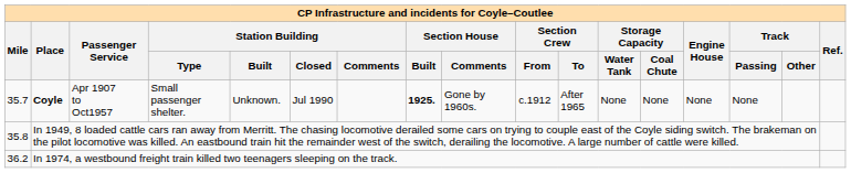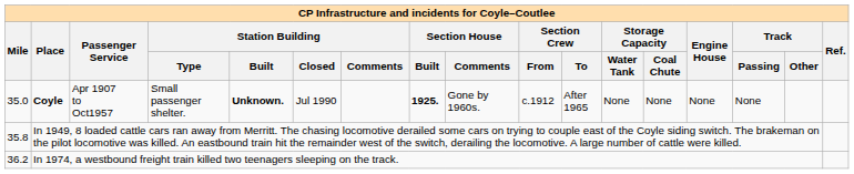 <table class="wikitable">
 <tr>
 <th colspan="17" style="background:#ffdead;">CP Infrastructure and incidents for Coyle–Coutlee</th>
 </tr>
 <tr>
 <th rowspan=2>Mile<br></th>
 <th rowspan=2>Place</th>
 <th rowspan=2>Passenger Service</th>
 <th colspan=4>Station Building</th>
 <th colspan=2>Section House</th>
 <th colspan=2>Section<br>Crew</th>
 <th colspan=2>Storage Capacity</th>
 <th rowspan=2>Engine<br>House</th>
 <th colspan=2>Track</th>
 <th rowspan=2>Ref.</th>
 </tr>
 <tr>
 <th>Type</th>
 <th>Built</th>
 <th>Closed</th>
 <th>Comments</th>
 <th>Built</th>
 <th>Comments</th>
 <th>From</th>
 <th>To</th>
 <th>Water<br>Tank</th>
 <th>Coal<br>Chute</th>
 <th>Passing</th>
 <th>Other</th>
 </tr>
 <tr>
-<td>35.7</td>
+<td>35.0</td>
 <td><strong>Coyle</strong></td>
 <td>Apr 1907<br>to<br> Oct1957</td>
 <td>Small passenger shelter.</td>
-<td>Unknown.</td>
+<td><strong>Unknown.</strong></td>
 <td>Jul 1990</td>
 <td></td>
 <td><strong>1925.</strong></td>
 <td>Gone by 1960s.</td>
 <td>c.1912</td>
 <td>After 1965</td>
 <td>None</td>
 <td>None</td>
 <td>None</td>
 <td>None</td>
 <td></td>
 <td></td>
 </tr>
 <tr>
 <td>35.8</td>
 <td colspan=15>In 1949, 8 loaded cattle cars ran away from Merritt. The chasing locomotive derailed some cars on trying to couple east of the Coyle siding switch. The brakeman on the pilot locomotive was killed. An eastbound train hit the remainder west of the switch, derailing the locomotive. A large number of cattle were killed.</td>
 <td></td>
 </tr>
 <tr>
 <td>36.2</td>
 <td colspan=15>In 1974, a westbound freight train killed two teenagers sleeping on the track.</td>
 <td></td>
 </tr>
 </table>
